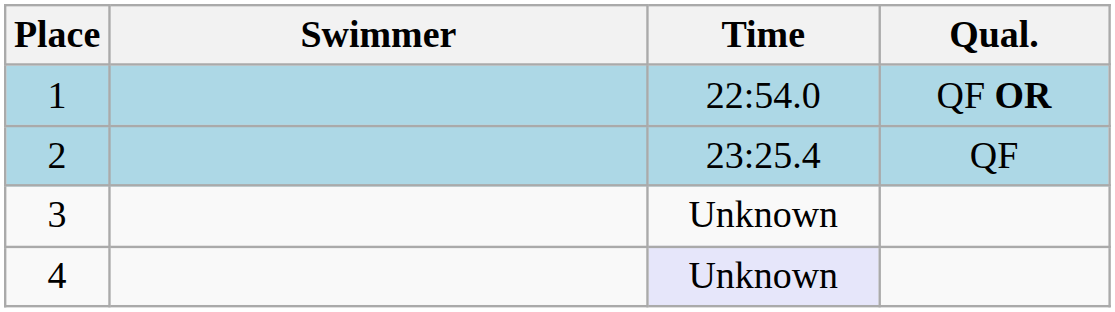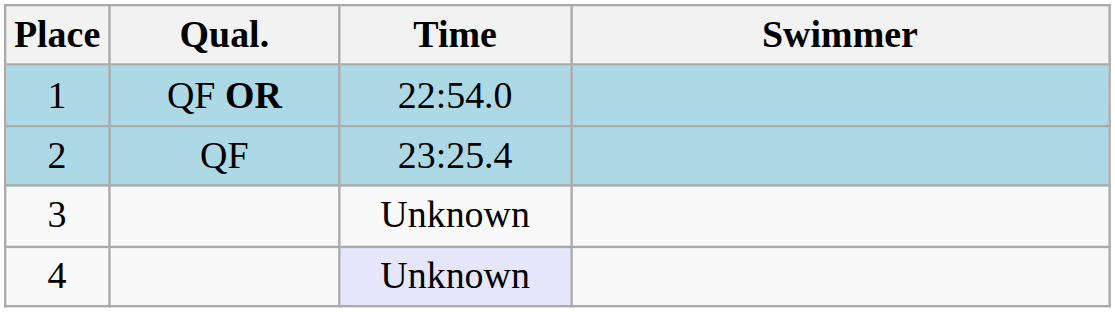 <table class=wikitable style="text-align:center">
 <tr>
 <th>Place</th>
+<th width=90>Qual.</th>
+<th width=90>Time</th>
 <th width=220>Swimmer</th>
-<th width=90>Time</th>
-<th width=90>Qual.</th>
 </tr>
 <tr bgcolor=lightblue>
 <td>1</td>
+<td>QF <strong>OR</strong></td>
+<td>22:54.0</td>
 <td align=left></td>
-<td>22:54.0</td>
-<td>QF <strong>OR</strong></td>
 </tr>
 <tr bgcolor=lightblue>
 <td>2</td>
+<td>QF</td>
+<td>23:25.4</td>
 <td align=left></td>
-<td>23:25.4</td>
-<td>QF</td>
 </tr>
 <tr>
 <td>3</td>
+<td></td>
+<td>Unknown</td>
 <td align=left></td>
-<td>Unknown</td>
-<td></td>
 </tr>
 <tr>
 <td>4</td>
+<td></td>
+<td style="background: lavender;">Unknown</td>
 <td align=left></td>
-<td style="background: lavender;">Unknown</td>
-<td></td>
 </tr>
 </table>
